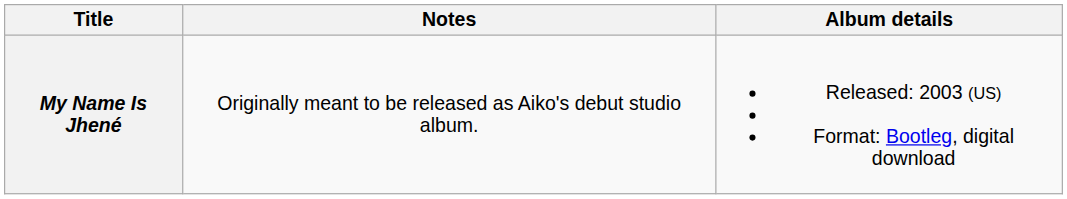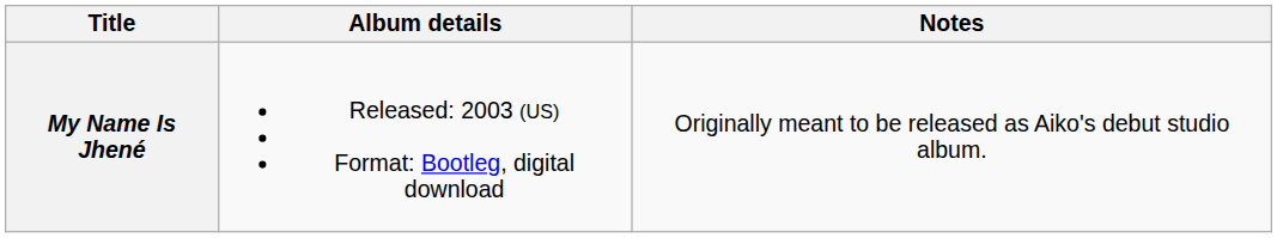 <table class="wikitable plainrowheaders" style="text-align:center;">
 <tr>
 <th scope="col">Title</th>
+<th scope="col">Album details</th>
 <th scope="col">Notes</th>
-<th scope="col">Album details</th>
 </tr>
 <tr>
 <th scope="row"><em>My Name Is Jhené</em></th>
+<td><br><ul><li>Released: 2003 <small>(US)</small></li><li></li><li>Format: <a href='#'>Bootleg</a>, digital download</li></ul></td>
 <td>Originally meant to be released as Aiko's debut studio album.</td>
-<td><br><ul><li>Released: 2003 <small>(US)</small></li><li></li><li>Format: <a href='#'>Bootleg</a>, digital download</li></ul></td>
 </tr>
 </table>
